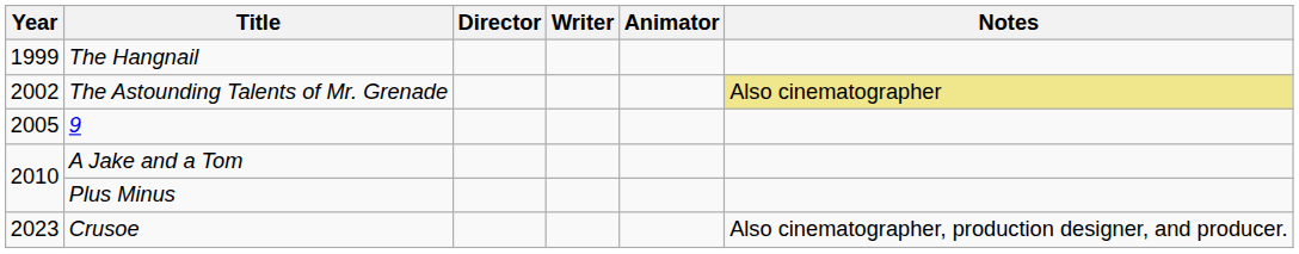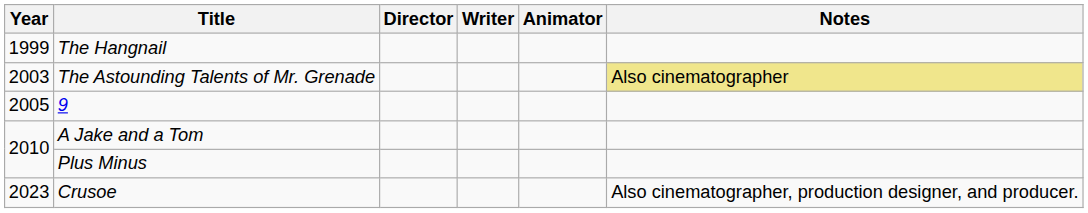 <table class="wikitable">
 <tr>
 <th>Year</th>
 <th>Title</th>
 <th>Director</th>
 <th>Writer</th>
 <th>Animator</th>
 <th>Notes</th>
 </tr>
 <tr>
 <td>1999</td>
 <td><em>The Hangnail</em></td>
 <td></td>
 <td></td>
 <td></td>
 <td></td>
 </tr>
 <tr>
-<td>2002</td>
+<td>2003</td>
 <td><em>The Astounding Talents of Mr. Grenade</em></td>
 <td></td>
 <td></td>
 <td></td>
 <td style="background: khaki;">Also cinematographer</td>
 </tr>
 <tr>
 <td>2005</td>
 <td><em><a href='#'>9</a></em></td>
 <td></td>
 <td></td>
 <td></td>
 <td></td>
 </tr>
 <tr>
 <td rowspan="2">2010</td>
 <td><em>A Jake and a Tom</em></td>
 <td></td>
 <td></td>
 <td></td>
 <td></td>
 </tr>
 <tr>
 <td><em>Plus Minus</em></td>
 <td></td>
 <td></td>
 <td></td>
 <td></td>
 </tr>
 <tr>
 <td>2023</td>
 <td><em>Crusoe</em></td>
 <td></td>
 <td></td>
 <td></td>
 <td>Also cinematographer, production designer, and producer.</td>
 </tr>
 </table>
